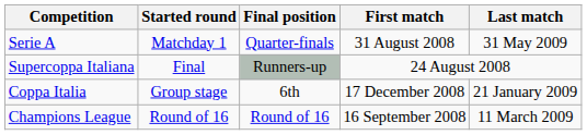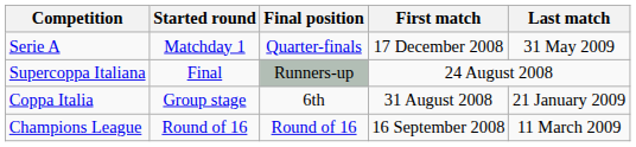 <table class=wikitable style=text-align:center; width:730px;>
 <tr>
 <th style=text-align:center; width:150px;>Competition</th>
 <th style=text-align:center; width:100px;>Started round</th>
 <th style=text-align:center; width:100px;>Final position</th>
 <th style=text-align:center; width:150px;>First match</th>
 <th style=text-align:center; width:140px;>Last match</th>
 </tr>
 <tr>
 <td style=text-align:left;><a href='#'>Serie A</a></td>
 <td><a href='#'>Matchday 1</a></td>
 <td><a href='#'>Quarter-finals</a></td>
-<td>31 August 2008</td>
+<td>17 December 2008</td>
 <td>31 May 2009</td>
 </tr>
 <tr>
 <td style=text-align:left;><a href='#'>Supercoppa Italiana</a></td>
 <td><a href='#'>Final</a></td>
 <td style=background:#B2BEB5;>Runners-up</td>
 <td colspan=2>24 August 2008</td>
 </tr>
 <tr>
 <td style=text-align:left;><a href='#'>Coppa Italia</a></td>
 <td><a href='#'>Group stage</a></td>
 <td>6th</td>
-<td>17 December 2008</td>
+<td>31 August 2008</td>
 <td>21 January 2009</td>
 </tr>
 <tr>
 <td style=text-align:left;><a href='#'>Champions League</a></td>
 <td><a href='#'>Round of 16</a></td>
 <td><a href='#'>Round of 16</a></td>
 <td>16 September 2008</td>
 <td>11 March 2009</td>
 </tr>
 </table>
